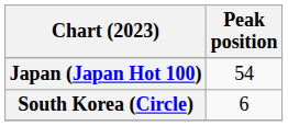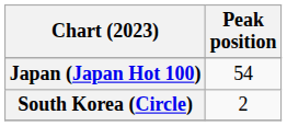 <table class="wikitable plainrowheaders sortable" style="text-align:center">
 <tr>
 <th scope="col">Chart (2023)</th>
 <th scope="col">Peak<br>position</th>
 </tr>
 <tr>
 </tr>
 <tr>
 <th scope="row">Japan (<a href='#'>Japan Hot 100</a>)</th>
 <td>54</td>
 </tr>
 <tr>
 <th scope="row">South Korea (<a href='#'>Circle</a>)</th>
-<td>6</td>
+<td>2</td>
 </tr>
 <tr>
 </tr>
 </table>
